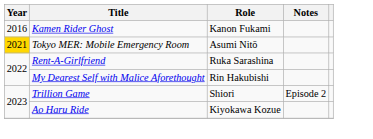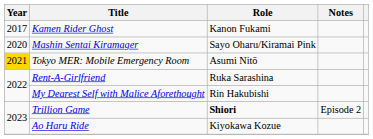 <table class="wikitable">
 <tr>
 <th>Year</th>
 <th>Title</th>
 <th>Role</th>
 <th>Notes</th>
 <th></th>
 </tr>
 <tr>
-<td>2016</td>
+<td>2017</td>
 <td><em><a href='#'>Kamen Rider Ghost</a></em></td>
 <td>Kanon Fukami</td>
+<td></td>
+<td></td>
+</tr>
+<tr>
+<td>2020</td>
+<td><em><a href='#'>Mashin Sentai Kiramager</a></em></td>
+<td>Sayo Oharu/Kiramai Pink</td>
 <td></td>
 <td></td>
 </tr>
 <tr>
 <td style="background: gold;">2021</td>
 <td><em>Tokyo MER: Mobile Emergency Room</em></td>
 <td>Asumi Nitō</td>
 <td></td>
 <td></td>
 </tr>
 <tr>
 <td rowspan="2">2022</td>
 <td><em><a href='#'>Rent-A-Girlfriend</a></em></td>
 <td>Ruka Sarashina</td>
 <td></td>
 <td></td>
 </tr>
 <tr>
 <td><em><a href='#'>My Dearest Self with Malice Aforethought</a></em></td>
 <td>Rin Hakubishi</td>
 <td></td>
 <td></td>
 </tr>
 <tr>
 <td rowspan="2">2023</td>
 <td><em><a href='#'>Trillion Game</a></em></td>
-<td>Shiori</td>
+<td><strong>Shiori</strong></td>
 <td>Episode 2</td>
 <td></td>
 </tr>
 <tr>
 <td><em><a href='#'>Ao Haru Ride</a></em></td>
 <td>Kiyokawa Kozue</td>
 <td></td>
 <td></td>
 </tr>
 <tr>
 </tr>
 </table>
